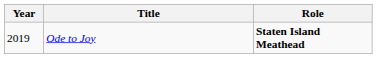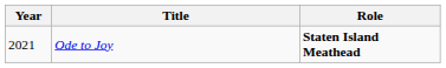 <table class="wikitable sortable">
 <tr>
 <th scope="col" style="width:3em;">Year</th>
 <th scope="col" style="width:18em;">Title</th>
 <th scope="col" style="width:10em;">Role</th>
 </tr>
 <tr>
-<td>2019</td>
+<td>2021</td>
 <td><em><a href='#'>Ode to Joy</a></em></td>
 <td><strong>Staten Island Meathead</strong></td>
 </tr>
 </table>
